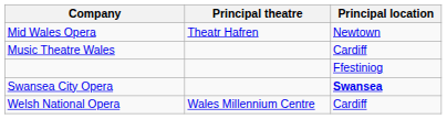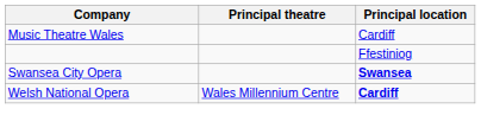 <table class="wikitable">
 <tr>
 <th width=250>Company</th>
 <th width=200>Principal theatre</th>
 <th width=150>Principal location</th>
-</tr>
-<tr>
-<td><a href='#'>Mid Wales Opera</a></td>
-<td><a href='#'>Theatr Hafren</a></td>
-<td><a href='#'>Newtown</a></td>
 </tr>
 <tr>
 <td><a href='#'>Music Theatre Wales</a></td>
 <td></td>
 <td><a href='#'>Cardiff</a></td>
 </tr>
 <tr>
 <td></td>
 <td></td>
 <td><a href='#'>Ffestiniog</a></td>
 </tr>
 <tr>
 <td><a href='#'>Swansea City Opera</a></td>
 <td></td>
 <td><strong><a href='#'>Swansea</a></strong></td>
 </tr>
 <tr>
 <td><a href='#'>Welsh National Opera</a></td>
 <td><a href='#'>Wales Millennium Centre</a></td>
-<td><a href='#'>Cardiff</a></td>
+<td><strong><a href='#'>Cardiff</a></strong></td>
 </tr>
 </table>
